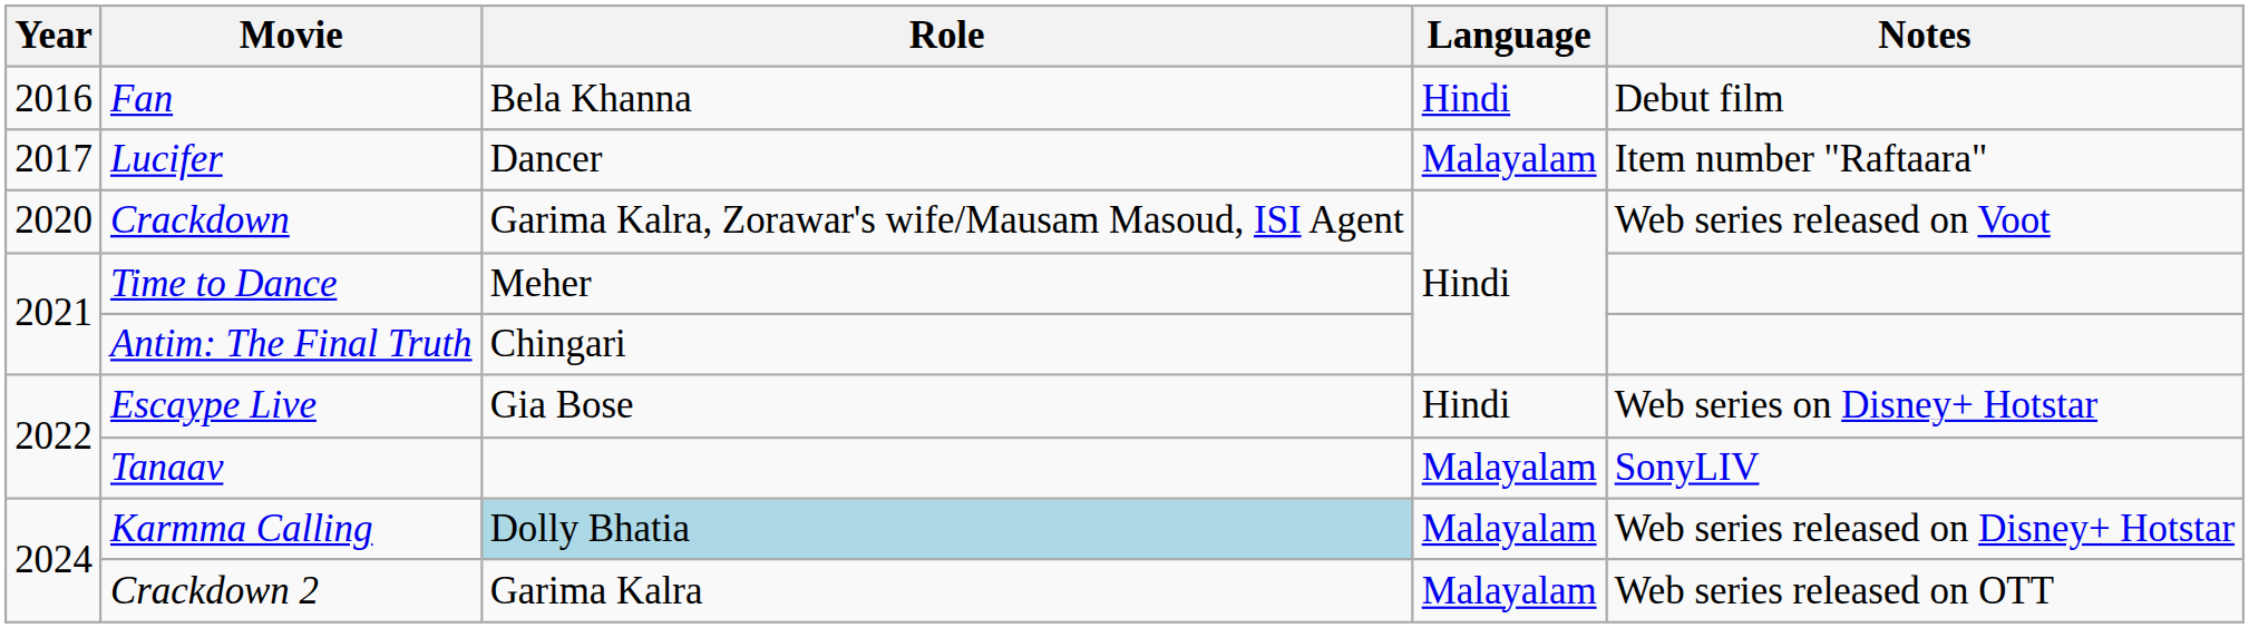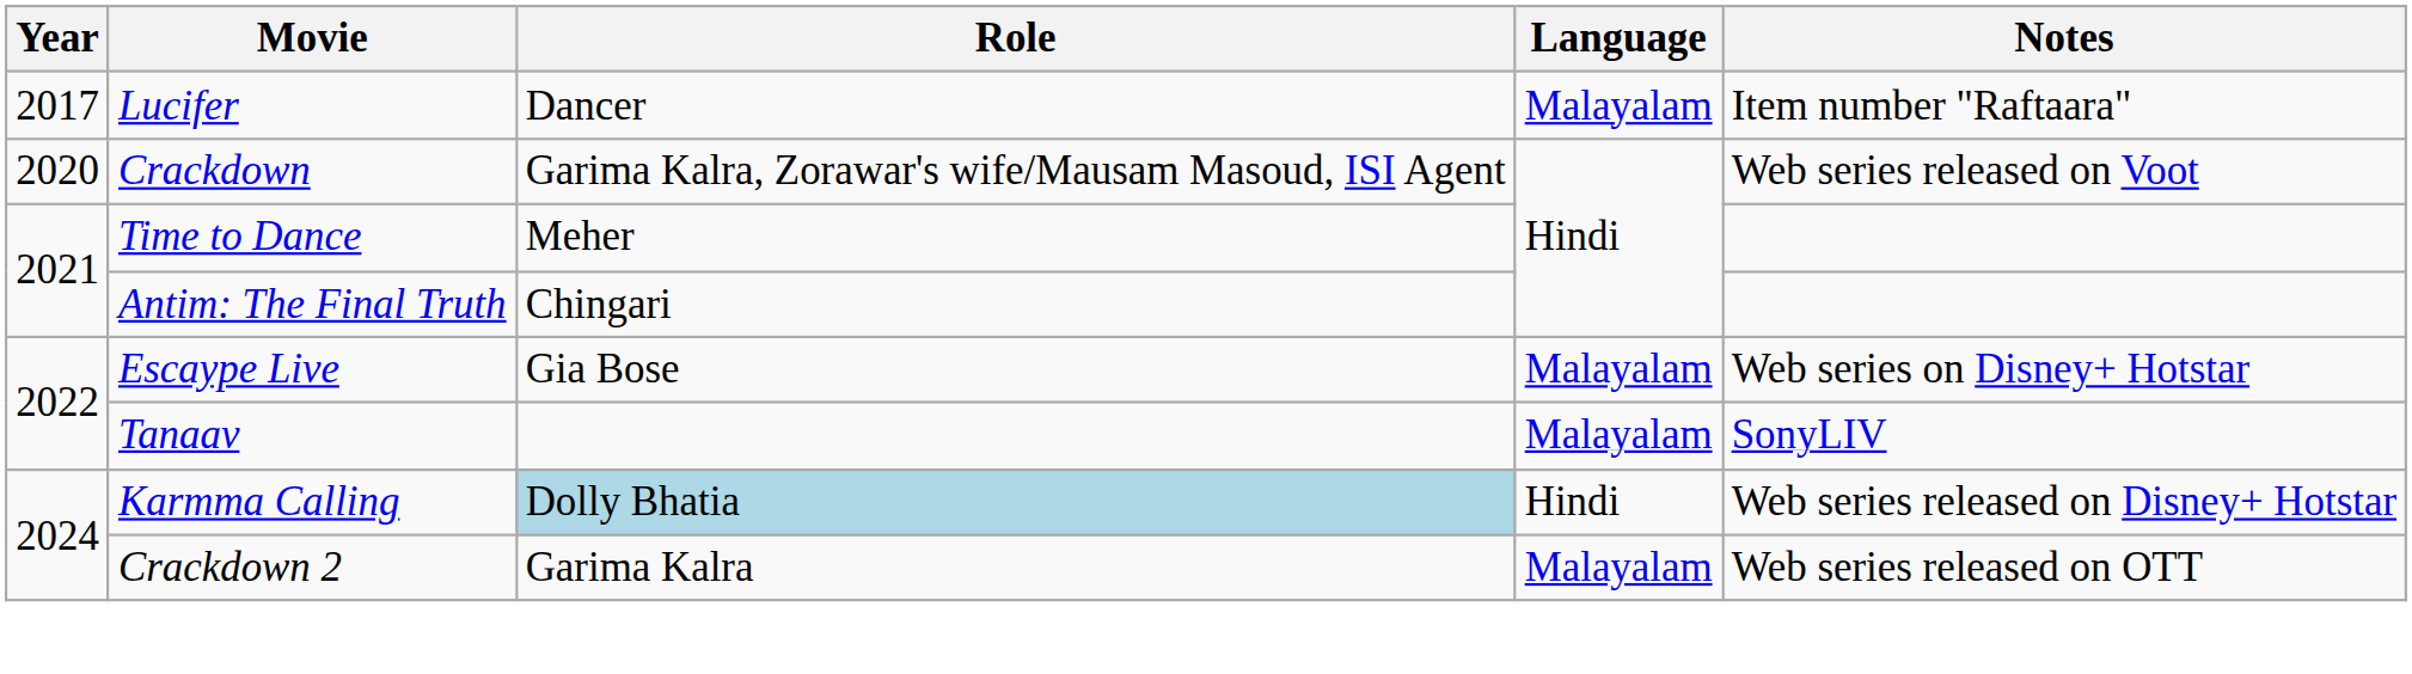 <table class="wikitable sortable" style="font-size:100%">
 <tr style="text-align:center;">
 <th scope="col">Year</th>
 <th scope="col">Movie</th>
 <th scope="col">Role</th>
 <th scope="col">Language</th>
 <th scope="col">Notes</th>
-</tr>
-<tr>
-<td>2016</td>
-<td><em><a href='#'>Fan</a></em></td>
-<td>Bela Khanna</td>
-<td><a href='#'>Hindi</a></td>
-<td>Debut film</td>
 </tr>
 <tr>
 <td>2017</td>
 <td><em><a href='#'>Lucifer</a></em></td>
 <td>Dancer</td>
 <td><a href='#'>Malayalam</a></td>
 <td>Item number "Raftaara"</td>
 </tr>
 <tr>
 <td>2020</td>
 <td><em><a href='#'>Crackdown</a></em></td>
 <td>Garima Kalra, Zorawar's wife/Mausam Masoud, <a href='#'>ISI</a> Agent</td>
 <td rowspan=3>Hindi</td>
 <td>Web series released on <a href='#'>Voot</a></td>
 </tr>
 <tr>
 <td rowspan="2">2021</td>
 <td><em><a href='#'>Time to Dance</a></em></td>
 <td>Meher</td>
 <td></td>
 </tr>
 <tr>
 <td><em><a href='#'>Antim: The Final Truth</a></em></td>
 <td>Chingari</td>
 <td></td>
 </tr>
 <tr>
 <td rowspan="2">2022</td>
 <td><em><a href='#'>Escaype Live</a></em></td>
 <td>Gia Bose</td>
-<td>Hindi</td>
+<td><a href='#'>Malayalam</a></td>
 <td>Web series on <a href='#'>Disney+ Hotstar</a></td>
 </tr>
 <tr>
 <td><em><a href='#'>Tanaav</a></em></td>
 <td></td>
 <td><a href='#'>Malayalam</a></td>
 <td><a href='#'>SonyLIV</a></td>
 </tr>
 <tr>
 <td rowspan="2">2024</td>
 <td><em><a href='#'>Karmma Calling</a></em></td>
 <td style="background: lightblue;">Dolly Bhatia</td>
-<td><a href='#'>Malayalam</a></td>
+<td>Hindi</td>
 <td>Web series released on <a href='#'>Disney+ Hotstar</a></td>
 </tr>
 <tr>
 <td><em>Crackdown 2</em></td>
 <td>Garima Kalra</td>
 <td><a href='#'>Malayalam</a></td>
 <td>Web series released on OTT</td>
 </tr>
 </table>
